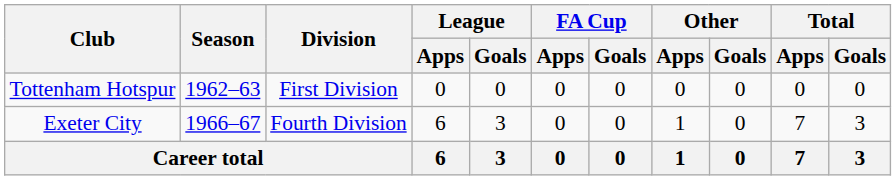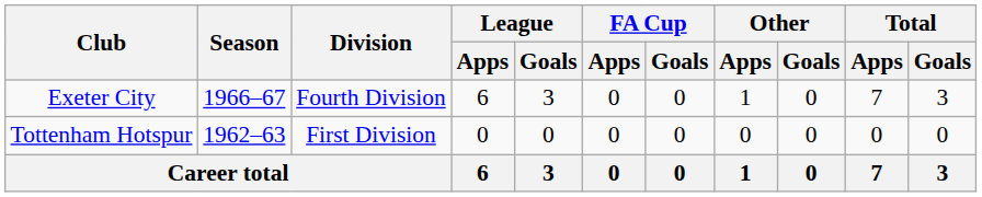 <table class="wikitable" style="text-align:center;">
 <tr>
 <th rowspan="2">Club</th>
 <th rowspan="2">Season</th>
 <th rowspan="2">Division</th>
 <th colspan="2">League</th>
 <th colspan="2"><a href='#'>FA Cup</a></th>
 <th colspan="2">Other</th>
 <th colspan="2">Total</th>
 </tr>
 <tr>
 <th>Apps</th>
 <th>Goals</th>
 <th>Apps</th>
 <th>Goals</th>
 <th>Apps</th>
 <th>Goals</th>
 <th>Apps</th>
 <th>Goals</th>
 </tr>
 <tr>
+<td><a href='#'>Exeter City</a></td>
+<td><a href='#'>1966–67</a></td>
+<td><a href='#'>Fourth Division</a></td>
+<td>6</td>
+<td>3</td>
+<td>0</td>
+<td>0</td>
+<td>1</td>
+<td>0</td>
+<td>7</td>
+<td>3</td>
+</tr>
+<tr>
 <td><a href='#'>Tottenham Hotspur</a></td>
 <td><a href='#'>1962–63</a></td>
 <td><a href='#'>First Division</a></td>
 <td>0</td>
 <td>0</td>
 <td>0</td>
 <td>0</td>
 <td>0</td>
 <td>0</td>
 <td>0</td>
 <td>0</td>
 </tr>
 <tr>
-<td><a href='#'>Exeter City</a></td>
-<td><a href='#'>1966–67</a></td>
-<td><a href='#'>Fourth Division</a></td>
-<td>6</td>
-<td>3</td>
-<td>0</td>
-<td>0</td>
-<td>1</td>
-<td>0</td>
-<td>7</td>
-<td>3</td>
-</tr>
-<tr>
 <th colspan="3">Career total</th>
 <th>6</th>
 <th>3</th>
 <th>0</th>
 <th>0</th>
 <th>1</th>
 <th>0</th>
 <th>7</th>
 <th>3</th>
 </tr>
 </table>
